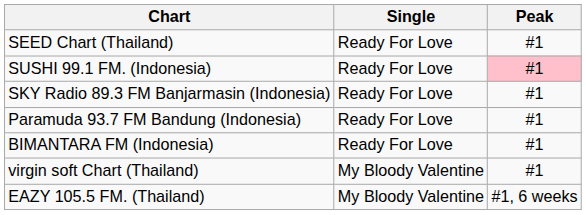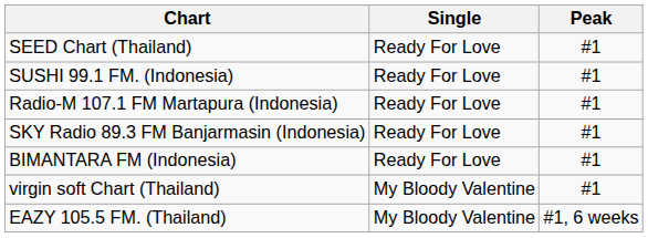 <table class="wikitable sortable">
 <tr>
 <th>Chart</th>
 <th>Single</th>
 <th>Peak</th>
 </tr>
 <tr>
 <td align="left">SEED Chart (Thailand)</td>
 <td>Ready For Love</td>
 <td style="text-align:center;">#1</td>
 </tr>
 <tr>
 <td align="left">SUSHI 99.1 FM. (Indonesia)</td>
 <td>Ready For Love</td>
-<td style="background: pink; text-align:center;">#1</td>
+<td style="text-align:center;">#1</td>
 </tr>
 <tr>
-<td align="left">SKY Radio 89.3 FM Banjarmasin (Indonesia)</td>
+<td align="left">Radio-M 107.1 FM Martapura (Indonesia)</td>
 <td>Ready For Love</td>
 <td style="text-align:center;">#1</td>
 </tr>
 <tr>
-<td align="left">Paramuda 93.7 FM Bandung (Indonesia)</td>
+<td align="left">SKY Radio 89.3 FM Banjarmasin (Indonesia)</td>
 <td>Ready For Love</td>
 <td style="text-align:center;">#1</td>
 </tr>
 <tr>
 <td align="left">BIMANTARA FM   (Indonesia)</td>
 <td>Ready For Love</td>
 <td style="text-align:center;">#1</td>
 </tr>
 <tr>
 <td align="left">virgin soft Chart (Thailand)</td>
 <td>My Bloody Valentine</td>
 <td style="text-align:center;">#1</td>
 </tr>
 <tr>
 <td align="left">EAZY 105.5 FM. (Thailand)</td>
 <td>My Bloody Valentine</td>
 <td style="text-align:center;">#1, 6 weeks</td>
 </tr>
 </table>
